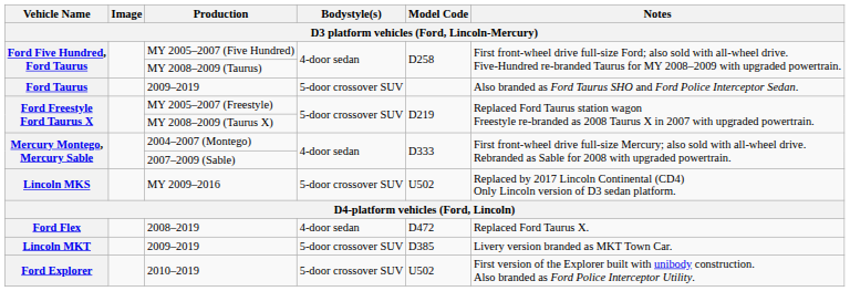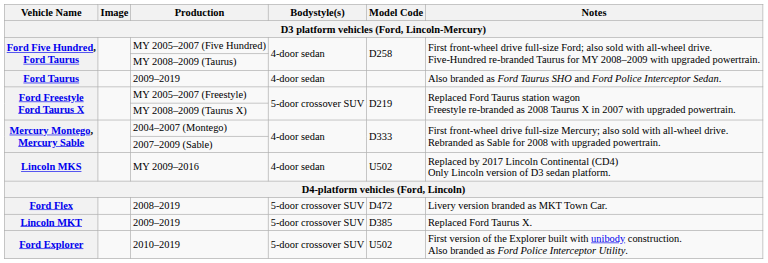 <table class="wikitable">
 <tr>
 <th>Vehicle Name</th>
 <th>Image</th>
 <th>Production</th>
 <th>Bodystyle(s)</th>
 <th>Model Code</th>
 <th>Notes</th>
 </tr>
 <tr>
 <th colspan=6>D3 platform vehicles (Ford, Lincoln-Mercury)</th>
 </tr>
 <tr>
 <th rowspan="2"><a href='#'>Ford Five Hundred</a>,<br><a href='#'>Ford Taurus</a></th>
 <td rowspan="2"><br></td>
 <td>MY 2005–2007 (Five Hundred)</td>
 <td rowspan="2">4-door sedan</td>
 <td rowspan="2">D258</td>
 <td rowspan="2">First front-wheel drive full-size Ford; also sold with all-wheel drive.<br>Five-Hundred re-branded Taurus for MY 2008–2009 with upgraded powertrain.</td>
 </tr>
 <tr>
 <td>MY 2008–2009 (Taurus)</td>
 </tr>
 <tr>
 <th><a href='#'>Ford Taurus</a></th>
 <td></td>
 <td>2009–2019</td>
-<td>5-door crossover SUV</td>
+<td>4-door sedan</td>
 <td></td>
 <td>Also branded as <em>Ford Taurus SHO</em> and <em>Ford Police Interceptor Sedan</em>.</td>
 </tr>
 <tr>
 <th rowspan="2"><a href='#'>Ford Freestyle</a><br><a href='#'>Ford Taurus X</a></th>
 <td rowspan="2"><br></td>
 <td>MY 2005–2007 (Freestyle)</td>
 <td rowspan="2">5-door crossover SUV</td>
 <td rowspan="2">D219</td>
 <td rowspan="2">Replaced Ford Taurus station wagon<br>Freestyle re-branded as 2008 Taurus X in 2007 with upgraded powertrain.</td>
 </tr>
 <tr>
 <td>MY 2008–2009 (Taurus X)</td>
 </tr>
 <tr>
 <th rowspan="2"><a href='#'>Mercury Montego</a>,<br><a href='#'>Mercury Sable</a></th>
 <td rowspan="2"><br></td>
 <td>2004–2007 (Montego)</td>
 <td rowspan="2">4-door sedan</td>
 <td rowspan="2">D333</td>
 <td rowspan="2">First front-wheel drive full-size Mercury; also sold with all-wheel drive.<br>Rebranded as Sable for 2008 with upgraded powertrain.</td>
 </tr>
 <tr>
 <td>2007–2009 (Sable)</td>
 </tr>
 <tr>
 <th><a href='#'>Lincoln MKS</a></th>
 <td></td>
 <td>MY 2009–2016</td>
-<td>5-door crossover SUV</td>
+<td>4-door sedan</td>
 <td>U502</td>
 <td>Replaced by 2017 Lincoln Continental (CD4)<br>Only Lincoln version of D3 sedan platform.</td>
 </tr>
 <tr>
 <th colspan=6>D4-platform vehicles (Ford, Lincoln)</th>
 </tr>
 <tr>
 <th><a href='#'>Ford Flex</a></th>
 <td></td>
 <td>2008–2019</td>
-<td>4-door sedan</td>
+<td>5-door crossover SUV</td>
 <td>D472</td>
-<td>Replaced Ford Taurus X.</td>
+<td>Livery version branded as MKT Town Car.</td>
 </tr>
 <tr>
 <th><a href='#'>Lincoln MKT</a></th>
 <td></td>
 <td>2009–2019</td>
 <td>5-door crossover SUV</td>
 <td>D385</td>
-<td>Livery version branded as MKT Town Car.</td>
+<td>Replaced Ford Taurus X.</td>
 </tr>
 <tr>
 <th><a href='#'>Ford Explorer</a></th>
 <td></td>
 <td>2010–2019</td>
 <td>5-door crossover SUV</td>
 <td>U502</td>
 <td>First version of the Explorer built with <a href='#'>unibody</a> construction.<br>Also branded as <em>Ford Police Interceptor Utility</em>.</td>
 </tr>
 </table>
